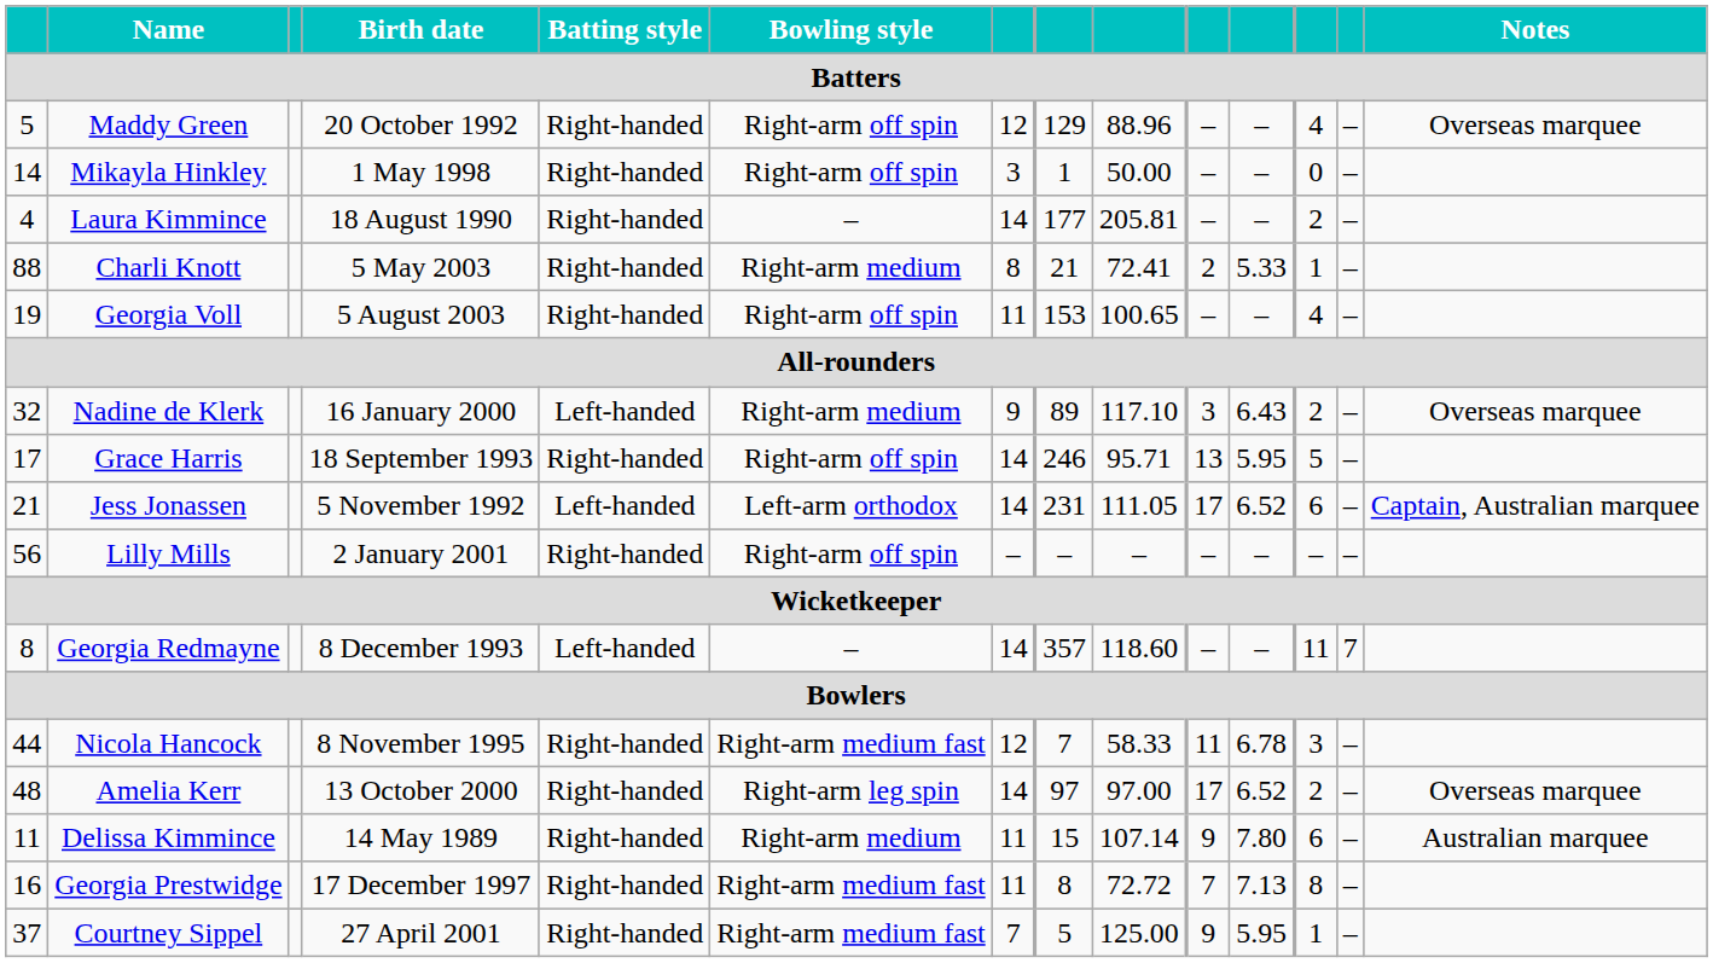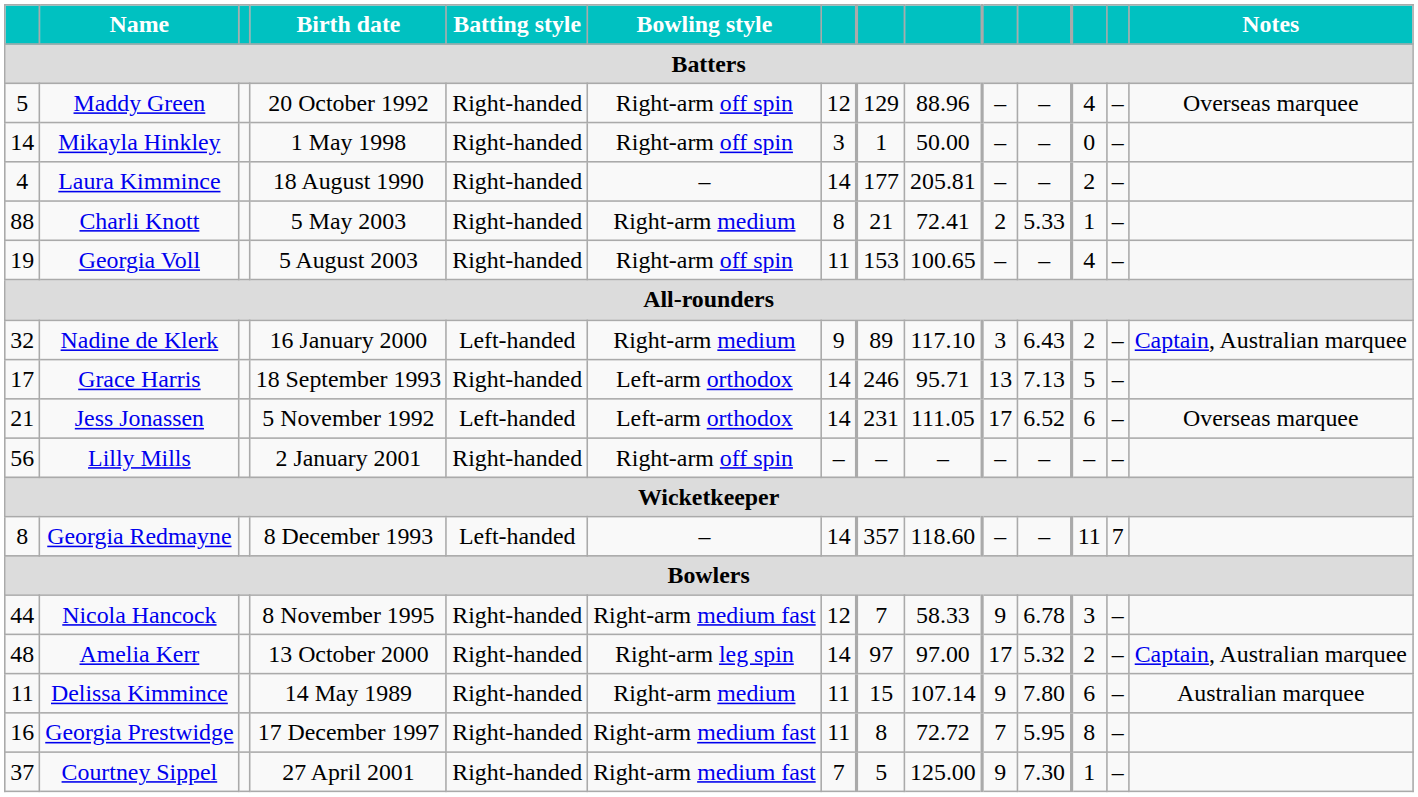 <table class="wikitable" style="font-size:95%;">
 <tr>
 <th style="background:#00C1C1; color:white"></th>
 <th style="background:#00C1C1; color:white">Name</th>
 <th style="background:#00C1C1; color:white"></th>
 <th style="background:#00C1C1; color:white">Birth date</th>
 <th style="background:#00C1C1; color:white">Batting style</th>
 <th style="background:#00C1C1; color:white">Bowling style</th>
 <th style="background:#00C1C1; color:white;"></th>
 <th style="background:#00C1C1; color:white; border-left-width: 2px;"></th>
 <th style="background:#00C1C1; color:white;"></th>
 <th style="background:#00C1C1; color:white; border-left-width: 2px;"></th>
 <th style="background:#00C1C1; color:white;"></th>
 <th style="background:#00C1C1; color:white; border-left-width: 2px;"></th>
 <th style="background:#00C1C1; color:white;"></th>
 <th style="background:#00C1C1; color:white">Notes</th>
 </tr>
 <tr>
 <th colspan="14" style="background: #DCDCDC" align="center">Batters</th>
 </tr>
 <tr align="center">
 <td>5</td>
 <td><a href='#'>Maddy Green</a></td>
 <td></td>
 <td>20 October 1992</td>
 <td>Right-handed</td>
 <td>Right-arm <a href='#'>off spin</a></td>
 <td>12</td>
 <td style="border-left-width: 2px">129</td>
 <td>88.96</td>
 <td style="border-left-width: 2px">–</td>
 <td>–</td>
 <td style="border-left-width: 2px">4</td>
 <td>–</td>
 <td>Overseas marquee</td>
 </tr>
 <tr align="center">
 <td>14</td>
 <td><a href='#'>Mikayla Hinkley</a></td>
 <td></td>
 <td>1 May 1998</td>
 <td>Right-handed</td>
 <td>Right-arm <a href='#'>off spin</a></td>
 <td>3</td>
 <td style="border-left-width: 2px">1</td>
 <td>50.00</td>
 <td style="border-left-width: 2px">–</td>
 <td>–</td>
 <td style="border-left-width: 2px">0</td>
 <td>–</td>
 <td></td>
 </tr>
 <tr align="center">
 <td>4</td>
 <td><a href='#'>Laura Kimmince</a></td>
 <td></td>
 <td>18 August 1990</td>
 <td>Right-handed</td>
 <td>–</td>
 <td>14</td>
 <td style="border-left-width: 2px">177</td>
 <td>205.81</td>
 <td style="border-left-width: 2px">–</td>
 <td>–</td>
 <td style="border-left-width: 2px">2</td>
 <td>–</td>
 <td></td>
 </tr>
 <tr align="center">
 <td>88</td>
 <td><a href='#'>Charli Knott</a></td>
 <td></td>
 <td>5 May 2003</td>
 <td>Right-handed</td>
 <td>Right-arm <a href='#'>medium</a></td>
 <td>8</td>
 <td style="border-left-width: 2px">21</td>
 <td>72.41</td>
 <td style="border-left-width: 2px">2</td>
 <td>5.33</td>
 <td style="border-left-width: 2px">1</td>
 <td>–</td>
 <td></td>
 </tr>
 <tr align="center">
 <td>19</td>
 <td><a href='#'>Georgia Voll</a></td>
 <td></td>
 <td>5 August 2003</td>
 <td>Right-handed</td>
 <td>Right-arm <a href='#'>off spin</a></td>
 <td>11</td>
 <td style="border-left-width: 2px">153</td>
 <td>100.65</td>
 <td style="border-left-width: 2px">–</td>
 <td>–</td>
 <td style="border-left-width: 2px">4</td>
 <td>–</td>
 <td></td>
 </tr>
 <tr>
 <th colspan="14" style="background: #DCDCDC" align="center">All-rounders</th>
 </tr>
 <tr align="center">
 <td>32</td>
 <td><a href='#'>Nadine de Klerk</a></td>
 <td></td>
 <td>16 January 2000</td>
 <td>Left-handed</td>
 <td>Right-arm <a href='#'>medium</a></td>
 <td>9</td>
 <td style="border-left-width: 2px">89</td>
 <td>117.10</td>
 <td style="border-left-width: 2px">3</td>
 <td>6.43</td>
 <td style="border-left-width: 2px">2</td>
 <td>–</td>
-<td>Overseas marquee</td>
+<td><a href='#'>Captain</a>, Australian marquee</td>
 </tr>
 <tr align="center">
 <td>17</td>
 <td><a href='#'>Grace Harris</a></td>
 <td></td>
 <td>18 September 1993</td>
 <td>Right-handed</td>
-<td>Right-arm <a href='#'>off spin</a></td>
+<td>Left-arm <a href='#'>orthodox</a></td>
 <td>14</td>
 <td style="border-left-width: 2px">246</td>
 <td>95.71</td>
 <td style="border-left-width: 2px">13</td>
-<td>5.95</td>
+<td>7.13</td>
 <td style="border-left-width: 2px">5</td>
 <td>–</td>
 <td></td>
 </tr>
 <tr align="center">
 <td>21</td>
 <td><a href='#'>Jess Jonassen</a></td>
 <td></td>
 <td>5 November 1992</td>
 <td>Left-handed</td>
 <td>Left-arm <a href='#'>orthodox</a></td>
 <td>14</td>
 <td style="border-left-width: 2px">231</td>
 <td>111.05</td>
 <td style="border-left-width: 2px">17</td>
 <td>6.52</td>
 <td style="border-left-width: 2px">6</td>
 <td>–</td>
-<td><a href='#'>Captain</a>, Australian marquee</td>
+<td>Overseas marquee</td>
 </tr>
 <tr align="center">
 <td>56</td>
 <td><a href='#'>Lilly Mills</a></td>
 <td></td>
 <td>2 January 2001</td>
 <td>Right-handed</td>
 <td>Right-arm <a href='#'>off spin</a></td>
 <td>–</td>
 <td style="border-left-width: 2px">–</td>
 <td>–</td>
 <td style="border-left-width: 2px">–</td>
 <td>–</td>
 <td style="border-left-width: 2px">–</td>
 <td>–</td>
 <td></td>
 </tr>
 <tr>
 <th colspan="14" style="background: #DCDCDC" align="center">Wicketkeeper</th>
 </tr>
 <tr align="center">
 <td>8</td>
 <td><a href='#'>Georgia Redmayne</a></td>
 <td></td>
 <td>8 December 1993</td>
 <td>Left-handed</td>
 <td>–</td>
 <td>14</td>
 <td style="border-left-width: 2px">357</td>
 <td>118.60</td>
 <td style="border-left-width: 2px">–</td>
 <td>–</td>
 <td style="border-left-width: 2px">11</td>
 <td>7</td>
 <td></td>
 </tr>
 <tr>
 <th colspan="14" style="background: #DCDCDC" align="center">Bowlers</th>
 </tr>
 <tr align="center">
 <td>44</td>
 <td><a href='#'>Nicola Hancock</a></td>
 <td></td>
 <td>8 November 1995</td>
 <td>Right-handed</td>
 <td>Right-arm <a href='#'>medium fast</a></td>
 <td>12</td>
 <td style="border-left-width: 2px">7</td>
 <td>58.33</td>
-<td style="border-left-width: 2px">11</td>
+<td style="border-left-width: 2px">9</td>
 <td>6.78</td>
 <td style="border-left-width: 2px">3</td>
 <td>–</td>
 <td></td>
 </tr>
 <tr align="center">
 <td>48</td>
 <td><a href='#'>Amelia Kerr</a></td>
 <td></td>
 <td>13 October 2000</td>
 <td>Right-handed</td>
 <td>Right-arm <a href='#'>leg spin</a></td>
 <td>14</td>
 <td style="border-left-width: 2px">97</td>
 <td>97.00</td>
 <td style="border-left-width: 2px">17</td>
-<td>6.52</td>
+<td>5.32</td>
 <td style="border-left-width: 2px">2</td>
 <td>–</td>
-<td>Overseas marquee</td>
+<td><a href='#'>Captain</a>, Australian marquee</td>
 </tr>
 <tr align="center">
 <td>11</td>
 <td><a href='#'>Delissa Kimmince</a></td>
 <td></td>
 <td>14 May 1989</td>
 <td>Right-handed</td>
 <td>Right-arm <a href='#'>medium</a></td>
 <td>11</td>
 <td style="border-left-width: 2px">15</td>
 <td>107.14</td>
 <td style="border-left-width: 2px">9</td>
 <td>7.80</td>
 <td style="border-left-width: 2px">6</td>
 <td>–</td>
 <td>Australian marquee</td>
 </tr>
 <tr align="center">
 <td>16</td>
 <td><a href='#'>Georgia Prestwidge</a></td>
 <td></td>
 <td>17 December 1997</td>
 <td>Right-handed</td>
 <td>Right-arm <a href='#'>medium fast</a></td>
 <td>11</td>
 <td style="border-left-width: 2px">8</td>
 <td>72.72</td>
 <td style="border-left-width: 2px">7</td>
-<td>7.13</td>
+<td>5.95</td>
 <td style="border-left-width: 2px">8</td>
 <td>–</td>
 <td></td>
 </tr>
 <tr align="center">
 <td>37</td>
 <td><a href='#'>Courtney Sippel</a></td>
 <td></td>
 <td>27 April 2001</td>
 <td>Right-handed</td>
 <td>Right-arm <a href='#'>medium fast</a></td>
 <td>7</td>
 <td style="border-left-width: 2px">5</td>
 <td>125.00</td>
 <td style="border-left-width: 2px">9</td>
-<td>5.95</td>
+<td>7.30</td>
 <td style="border-left-width: 2px">1</td>
 <td>–</td>
 <td></td>
 </tr>
 </table>
